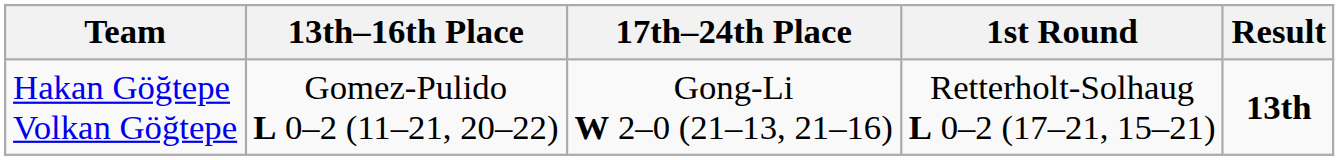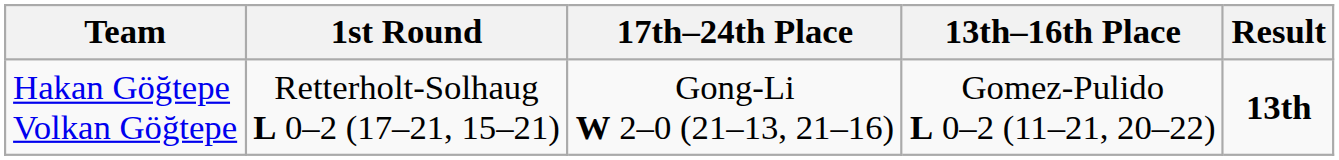 <table class=wikitable>
 <tr>
 <th>Team</th>
+<th>1st Round</th>
+<th>17th–24th Place</th>
 <th>13th–16th Place</th>
-<th>17th–24th Place</th>
-<th>1st Round</th>
 <th>Result</th>
 </tr>
 <tr align=center>
 <td align=left><a href='#'>Hakan Göğtepe</a><br> <a href='#'>Volkan Göğtepe</a></td>
+<td> Retterholt-Solhaug<br><strong>L</strong> 0–2 (17–21, 15–21)</td>
+<td> Gong-Li<br><strong>W</strong> 2–0 (21–13, 21–16)</td>
 <td> Gomez-Pulido<br><strong>L</strong> 0–2 (11–21, 20–22)</td>
-<td> Gong-Li<br><strong>W</strong> 2–0 (21–13, 21–16)</td>
-<td> Retterholt-Solhaug<br><strong>L</strong> 0–2 (17–21, 15–21)</td>
 <td align=center><strong>13th</strong></td>
 </tr>
 </table>
